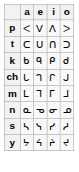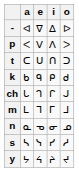 <table class="wikitable">
 <tr>
 <th></th>
 <th>a</th>
 <th>e</th>
 <th>i</th>
 <th>o</th>
+</tr>
+<tr>
+<th>-</th>
+<td>ᐊ</td>
+<td>ᐁ</td>
+<td>ᐃ</td>
+<td>ᐅ</td>
 </tr>
 <tr>
 <th>p</th>
 <td>ᐸ</td>
 <td>ᐯ</td>
 <td>ᐱ</td>
 <td>ᐳ</td>
 </tr>
 <tr>
 <th>t</th>
 <td>ᑕ</td>
 <td>ᑌ</td>
 <td>ᑎ</td>
 <td>ᑐ</td>
 </tr>
 <tr>
 <th>k</th>
 <td>ᑲ</td>
 <td>ᑫ</td>
 <td>ᑭ</td>
 <td>ᑯ</td>
 </tr>
 <tr>
 <th>ch</th>
 <td>ᒐ</td>
 <td>ᒉ</td>
 <td>ᒋ</td>
 <td>ᒍ</td>
 </tr>
 <tr>
 <th>m</th>
 <td>ᒪ</td>
 <td>ᒣ</td>
 <td>ᒥ</td>
 <td>ᒧ</td>
 </tr>
 <tr>
 <th>n</th>
 <td>ᓇ</td>
 <td>ᓀ</td>
 <td>ᓂ</td>
 <td>ᓄ</td>
 </tr>
 <tr>
 <th>s</th>
 <td>ᓴ</td>
 <td>ᓭ</td>
 <td>ᓯ</td>
 <td>ᓱ</td>
 </tr>
 <tr>
 <th>y</th>
 <td>ᔭ</td>
 <td>ᔦ</td>
 <td>ᔨ</td>
 <td>ᔪ</td>
 </tr>
 </table>
